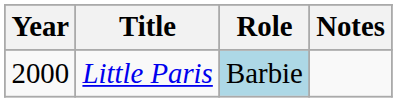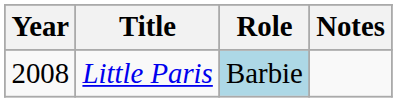 <table class="wikitable sortable">
 <tr>
 <th>Year</th>
 <th>Title</th>
 <th>Role</th>
 <th class="unsortable">Notes</th>
 </tr>
 <tr>
-<td>2000</td>
+<td>2008</td>
 <td><em><a href='#'>Little Paris</a></em></td>
 <td style="background: lightblue;">Barbie</td>
 <td></td>
 </tr>
 </table>
